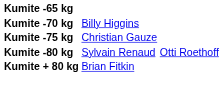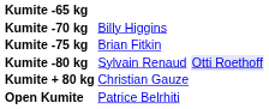 <table>
 <tr>
 <td><strong>Kumite -65 kg</strong></td>
 <td></td>
 <td></td>
 <td> <br> </td>
 </tr>
 <tr>
 <td><strong>Kumite -70 kg</strong></td>
 <td> <a href='#'>Billy Higgins</a></td>
 <td></td>
 <td></td>
 </tr>
 <tr>
 <td><strong>Kumite -75 kg</strong></td>
-<td> <a href='#'>Christian Gauze</a></td>
+<td> <a href='#'>Brian Fitkin</a></td>
 <td></td>
 <td></td>
 </tr>
 <tr>
 <td><strong>Kumite -80 kg</strong></td>
 <td> <a href='#'>Sylvain Renaud</a></td>
-<td> <a href='#'>Otti Roethoff</a></td>
+<td style="background: lavender;"> <a href='#'>Otti Roethoff</a></td>
 <td></td>
 </tr>
 <tr>
 <td><strong>Kumite + 80 kg</strong></td>
-<td> <a href='#'>Brian Fitkin</a></td>
+<td> <a href='#'>Christian Gauze</a></td>
+<td></td>
+<td></td>
+</tr>
+<tr>
+<td><strong>Open Kumite</strong></td>
+<td> <a href='#'>Patrice Belrhiti</a></td>
 <td></td>
 <td></td>
 </tr>
 <tr>
 </tr>
 </table>
